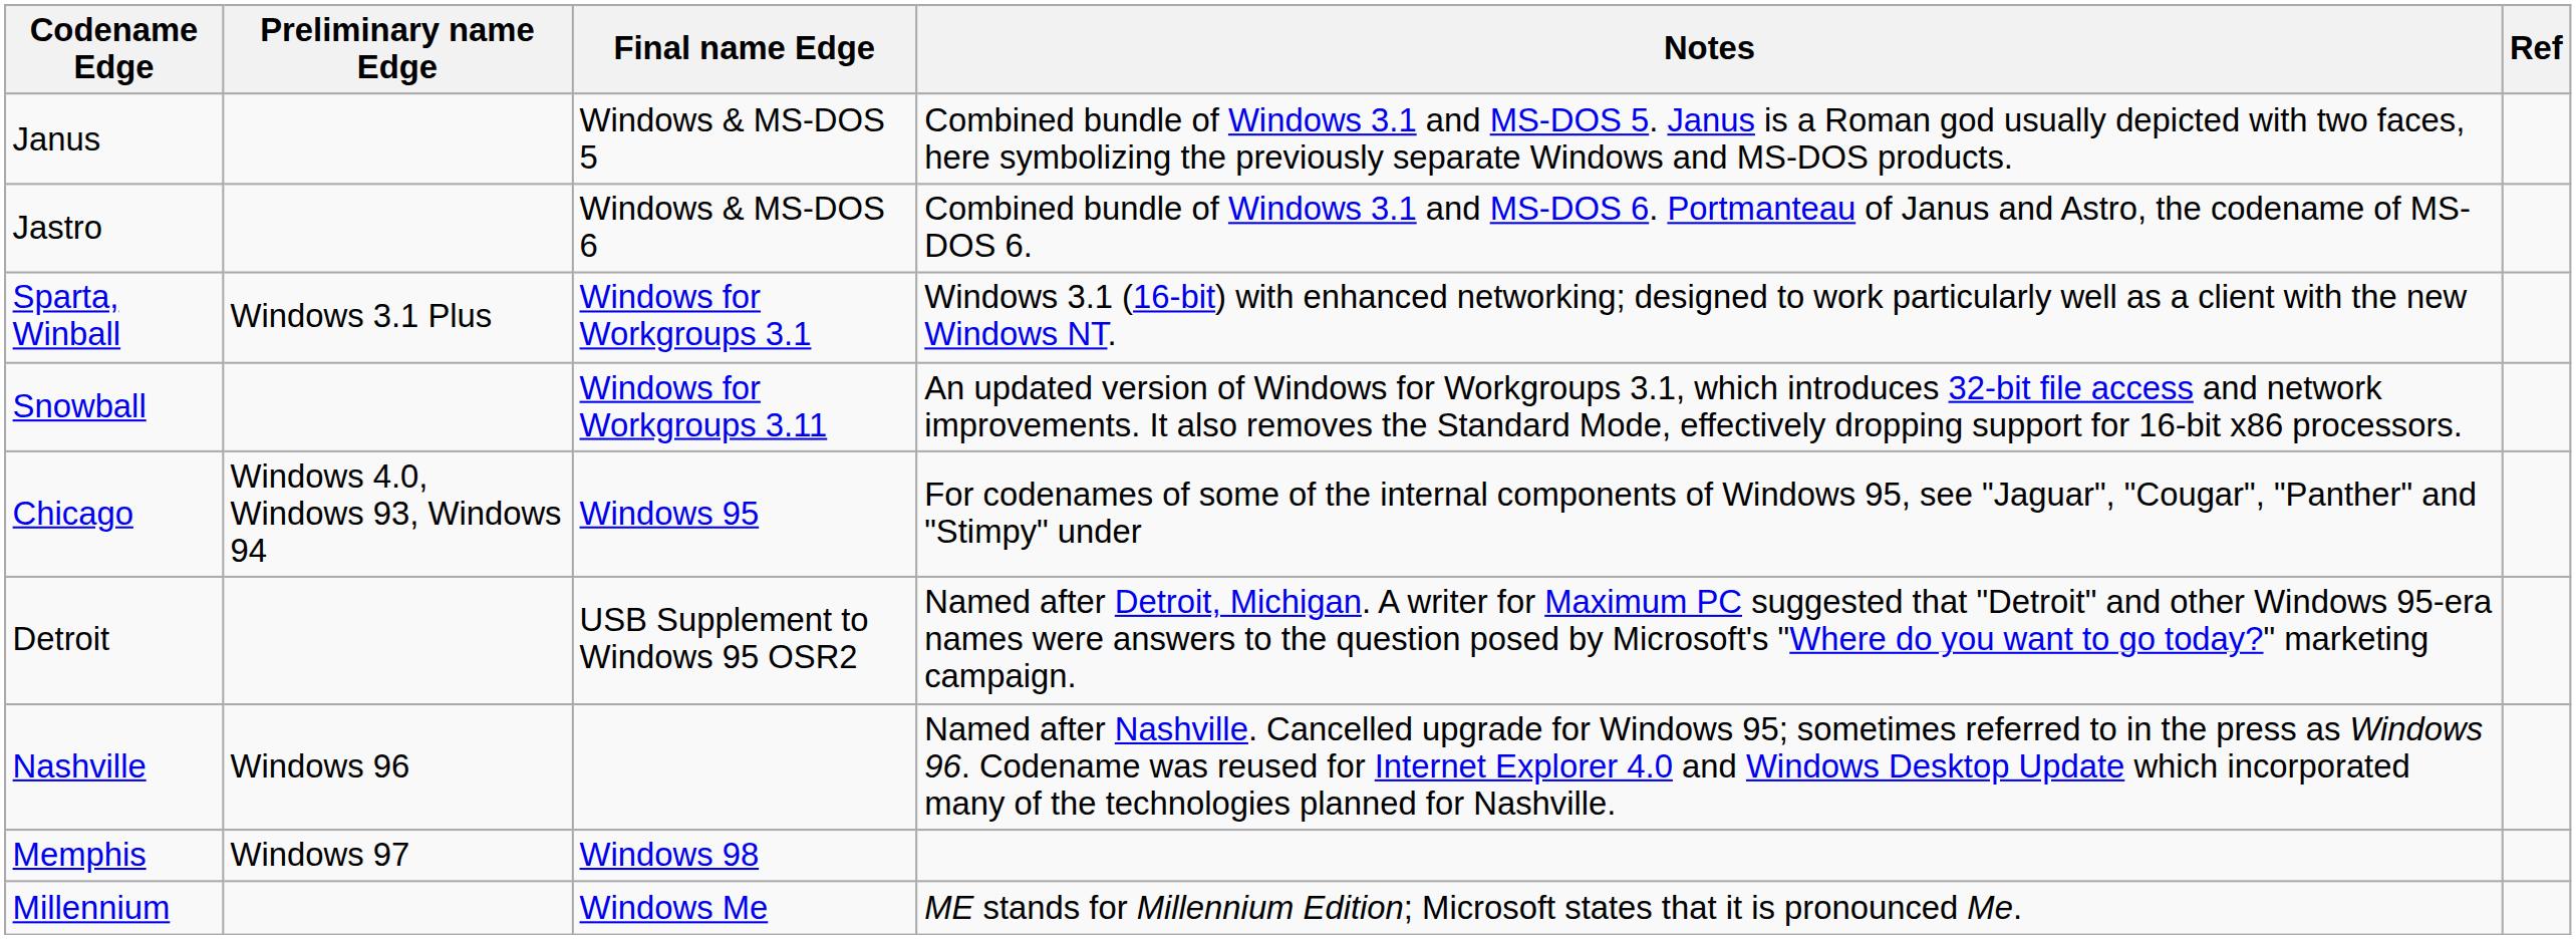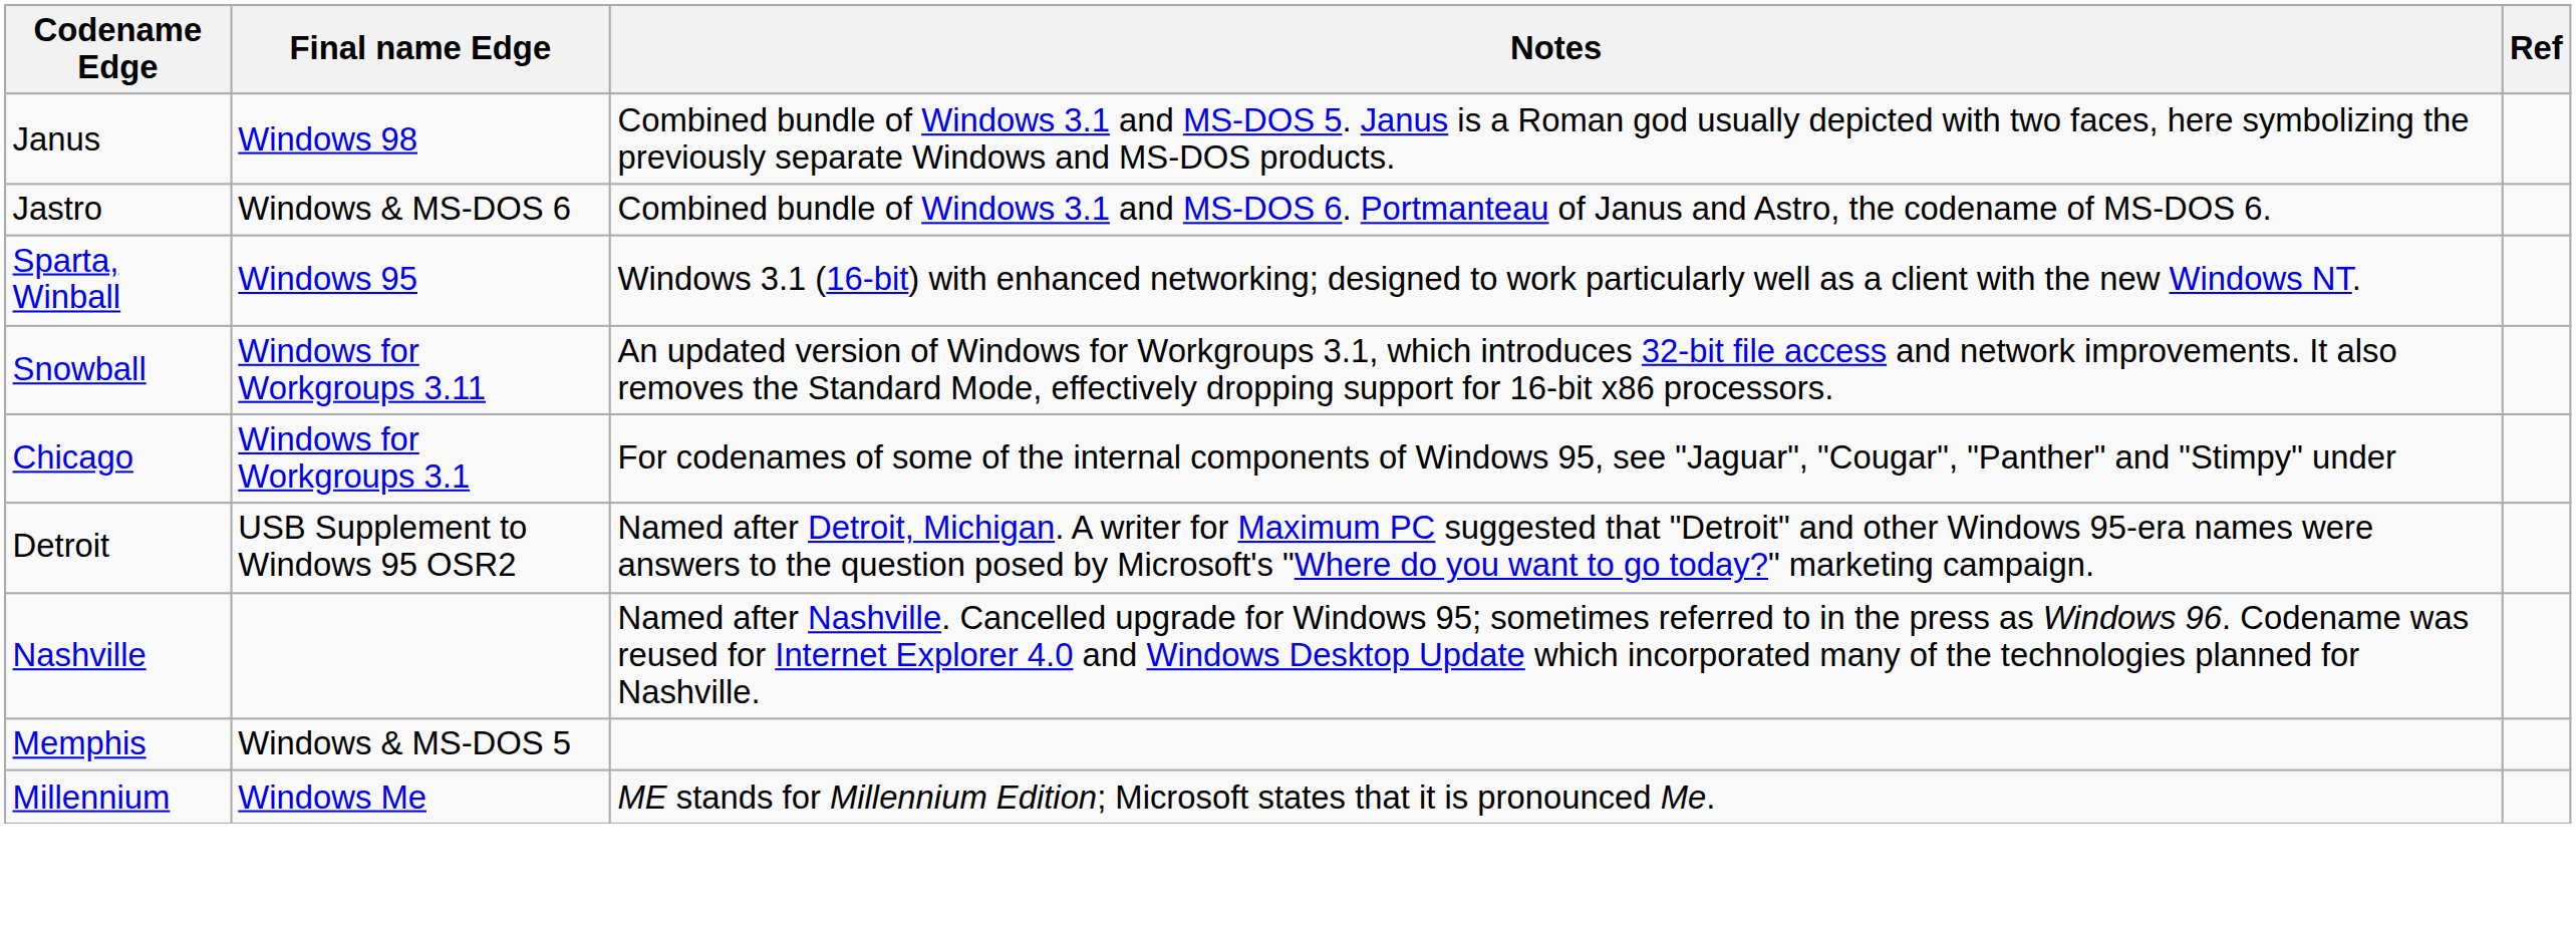 <table class="sortable wikitable">
 <tr>
 <th>Codename Edge</th>
-<th>Preliminary name Edge</th>
 <th>Final name Edge</th>
 <th>Notes</th>
 <th>Ref</th>
 </tr>
 <tr>
 <td>Janus</td>
-<td></td>
-<td>Windows & MS-DOS 5</td>
+<td><a href='#'>Windows 98</a></td>
 <td>Combined bundle of <a href='#'>Windows 3.1</a> and <a href='#'>MS-DOS 5</a>. <a href='#'>Janus</a> is a Roman god usually depicted with two faces, here symbolizing the previously separate Windows and MS-DOS products.</td>
 <td></td>
 </tr>
 <tr>
 <td>Jastro</td>
-<td></td>
 <td>Windows & MS-DOS 6</td>
 <td>Combined bundle of <a href='#'>Windows 3.1</a> and <a href='#'>MS-DOS 6</a>. <a href='#'>Portmanteau</a> of Janus and Astro, the codename of MS-DOS 6.</td>
 <td></td>
 </tr>
 <tr>
 <td><a href='#'>Sparta, Winball</a></td>
-<td>Windows 3.1 Plus</td>
-<td><a href='#'>Windows for Workgroups 3.1</a></td>
+<td><a href='#'>Windows 95</a></td>
 <td>Windows 3.1 (<a href='#'>16-bit</a>) with enhanced networking; designed to work particularly well as a client with the new <a href='#'>Windows NT</a>.</td>
 <td></td>
 </tr>
 <tr>
 <td><a href='#'>Snowball</a></td>
-<td></td>
 <td><a href='#'>Windows for Workgroups 3.11</a></td>
 <td>An updated version of Windows for Workgroups 3.1, which introduces <a href='#'>32-bit file access</a> and network improvements. It also removes the Standard Mode, effectively dropping support for 16-bit x86 processors.</td>
 <td></td>
 </tr>
 <tr>
 <td><a href='#'>Chicago</a></td>
-<td>Windows 4.0, Windows 93, Windows 94</td>
-<td><a href='#'>Windows 95</a></td>
+<td><a href='#'>Windows for Workgroups 3.1</a></td>
 <td>For codenames of some of the internal components of Windows 95, see "Jaguar", "Cougar", "Panther" and "Stimpy" under </td>
 <td></td>
 </tr>
 <tr>
 <td>Detroit</td>
-<td></td>
 <td>USB Supplement to Windows 95 OSR2</td>
 <td>Named after <a href='#'>Detroit, Michigan</a>.  A writer for <a href='#'>Maximum PC</a> suggested that "Detroit" and other Windows 95-era names were answers to the question posed by Microsoft's "<a href='#'>Where do you want to go today?</a>" marketing campaign.</td>
 <td></td>
 </tr>
 <tr>
 <td><a href='#'>Nashville</a></td>
-<td>Windows 96</td>
 <td></td>
 <td>Named after <a href='#'>Nashville</a>. Cancelled upgrade for Windows 95; sometimes referred to in the press as <em>Windows 96</em>.  Codename was reused for <a href='#'>Internet Explorer 4.0</a> and <a href='#'>Windows Desktop Update</a> which incorporated many of the technologies planned for Nashville.</td>
 <td></td>
 </tr>
 <tr>
 <td><a href='#'>Memphis</a></td>
-<td>Windows 97</td>
-<td><a href='#'>Windows 98</a></td>
+<td>Windows & MS-DOS 5</td>
 <td></td>
 <td></td>
 </tr>
 <tr>
 <td><a href='#'>Millennium</a></td>
-<td></td>
 <td><a href='#'>Windows Me</a></td>
 <td><em>ME</em> stands for <em>Millennium Edition</em>; Microsoft states that it is pronounced <em>Me</em>.</td>
 <td></td>
 </tr>
 </table>
